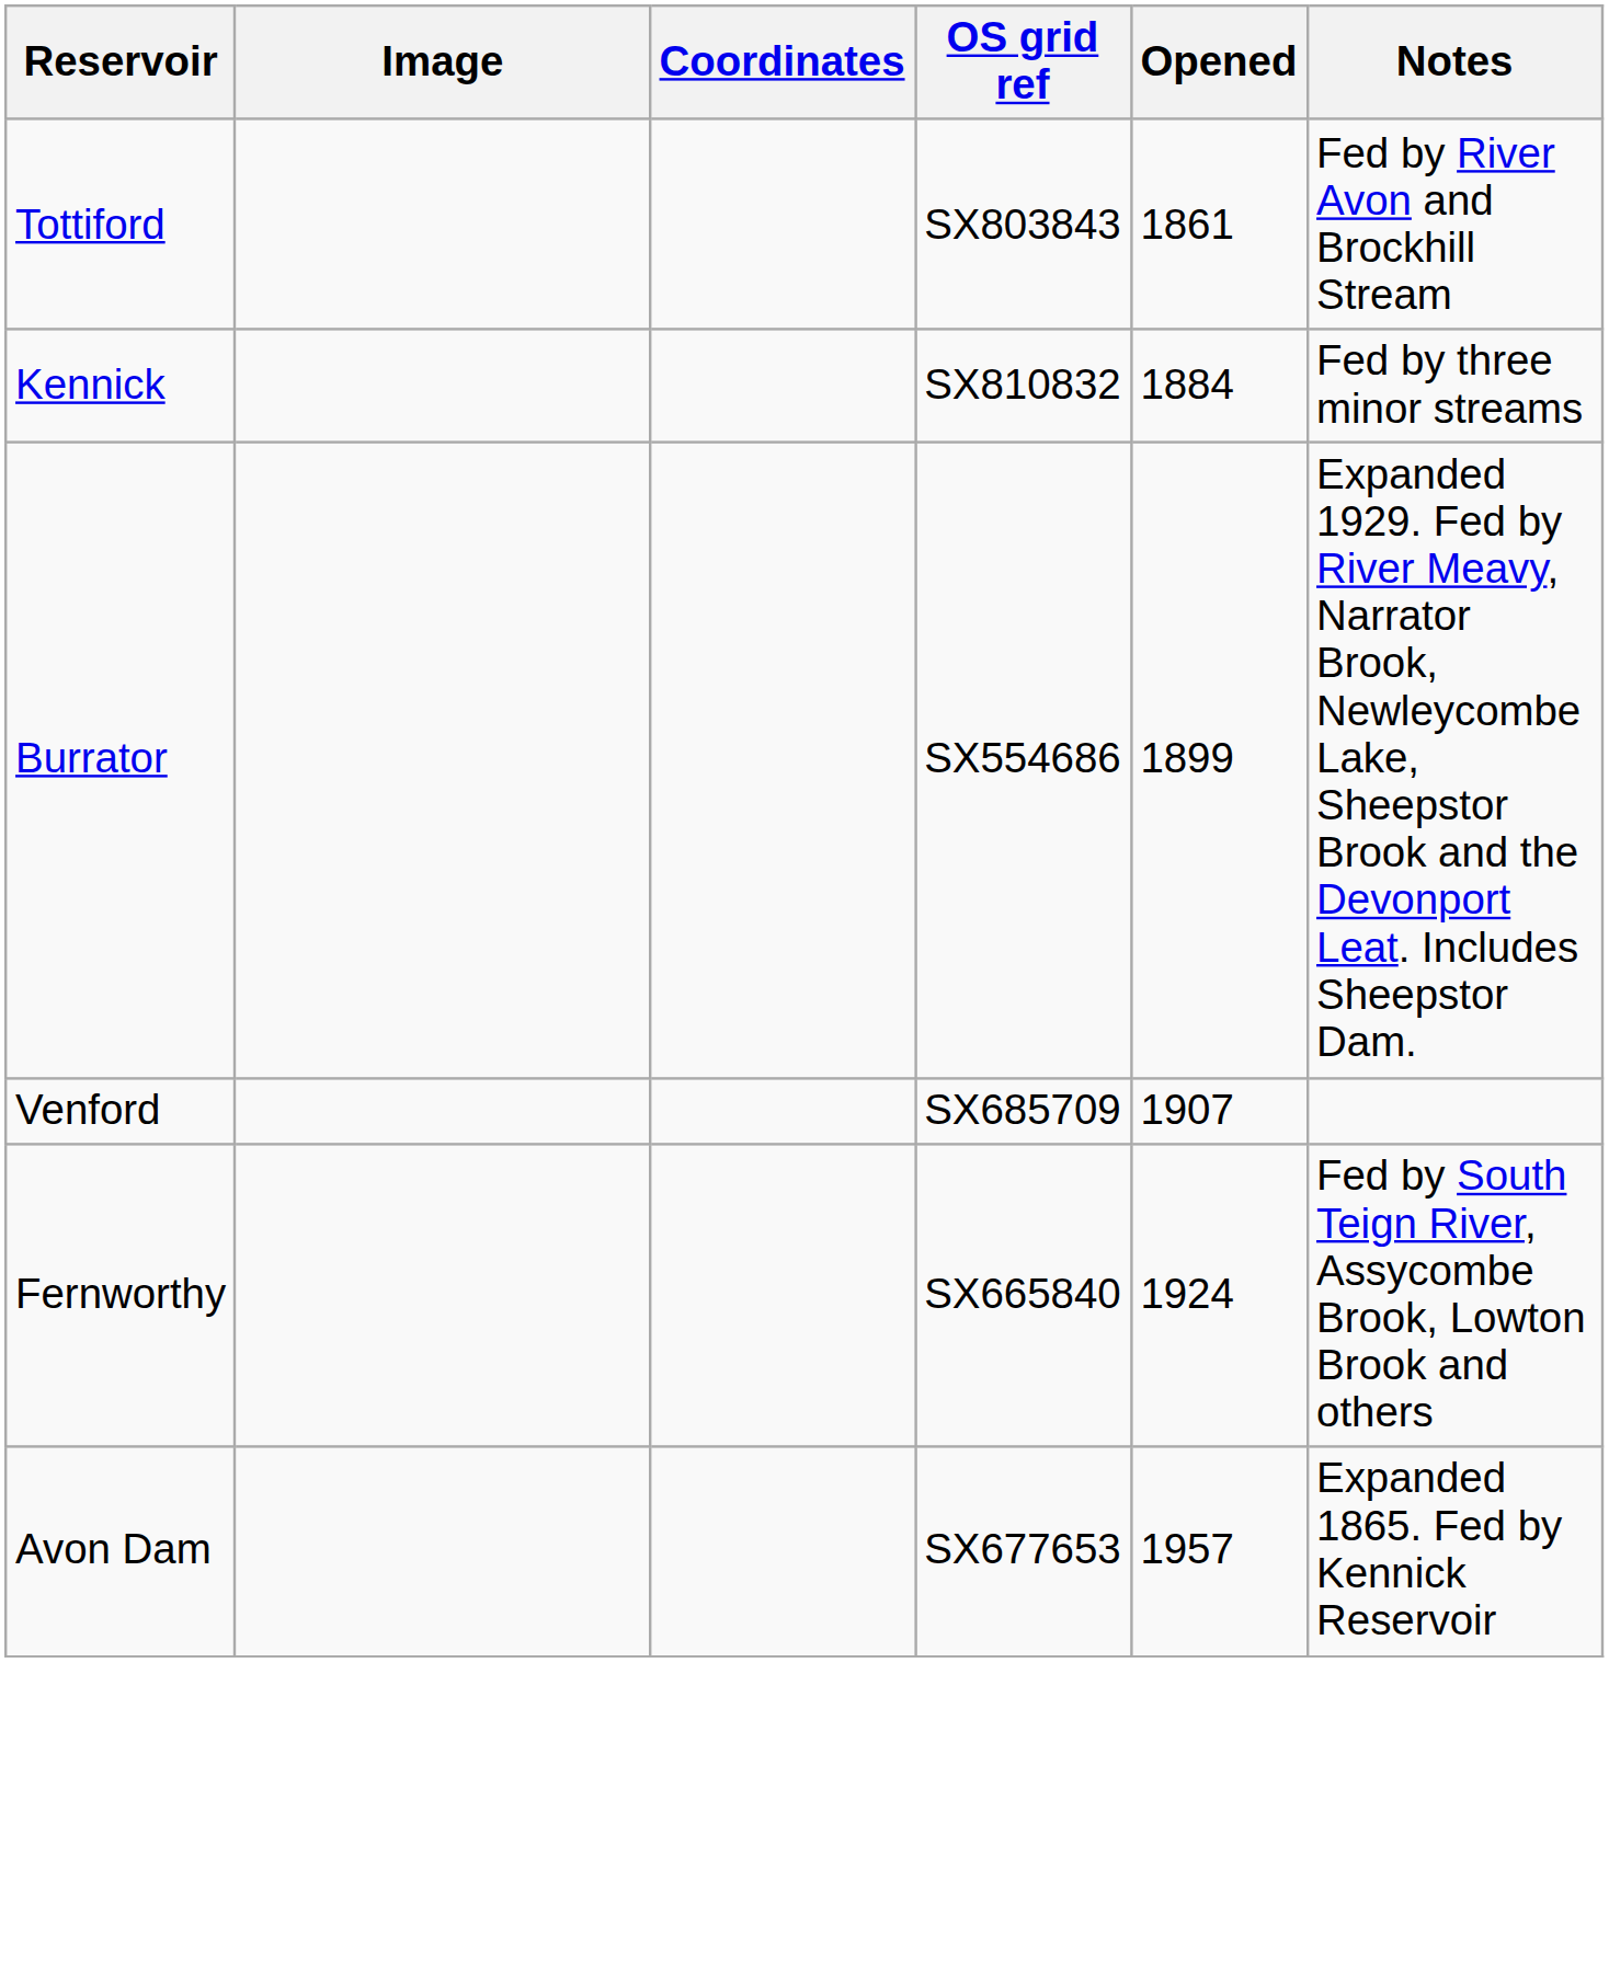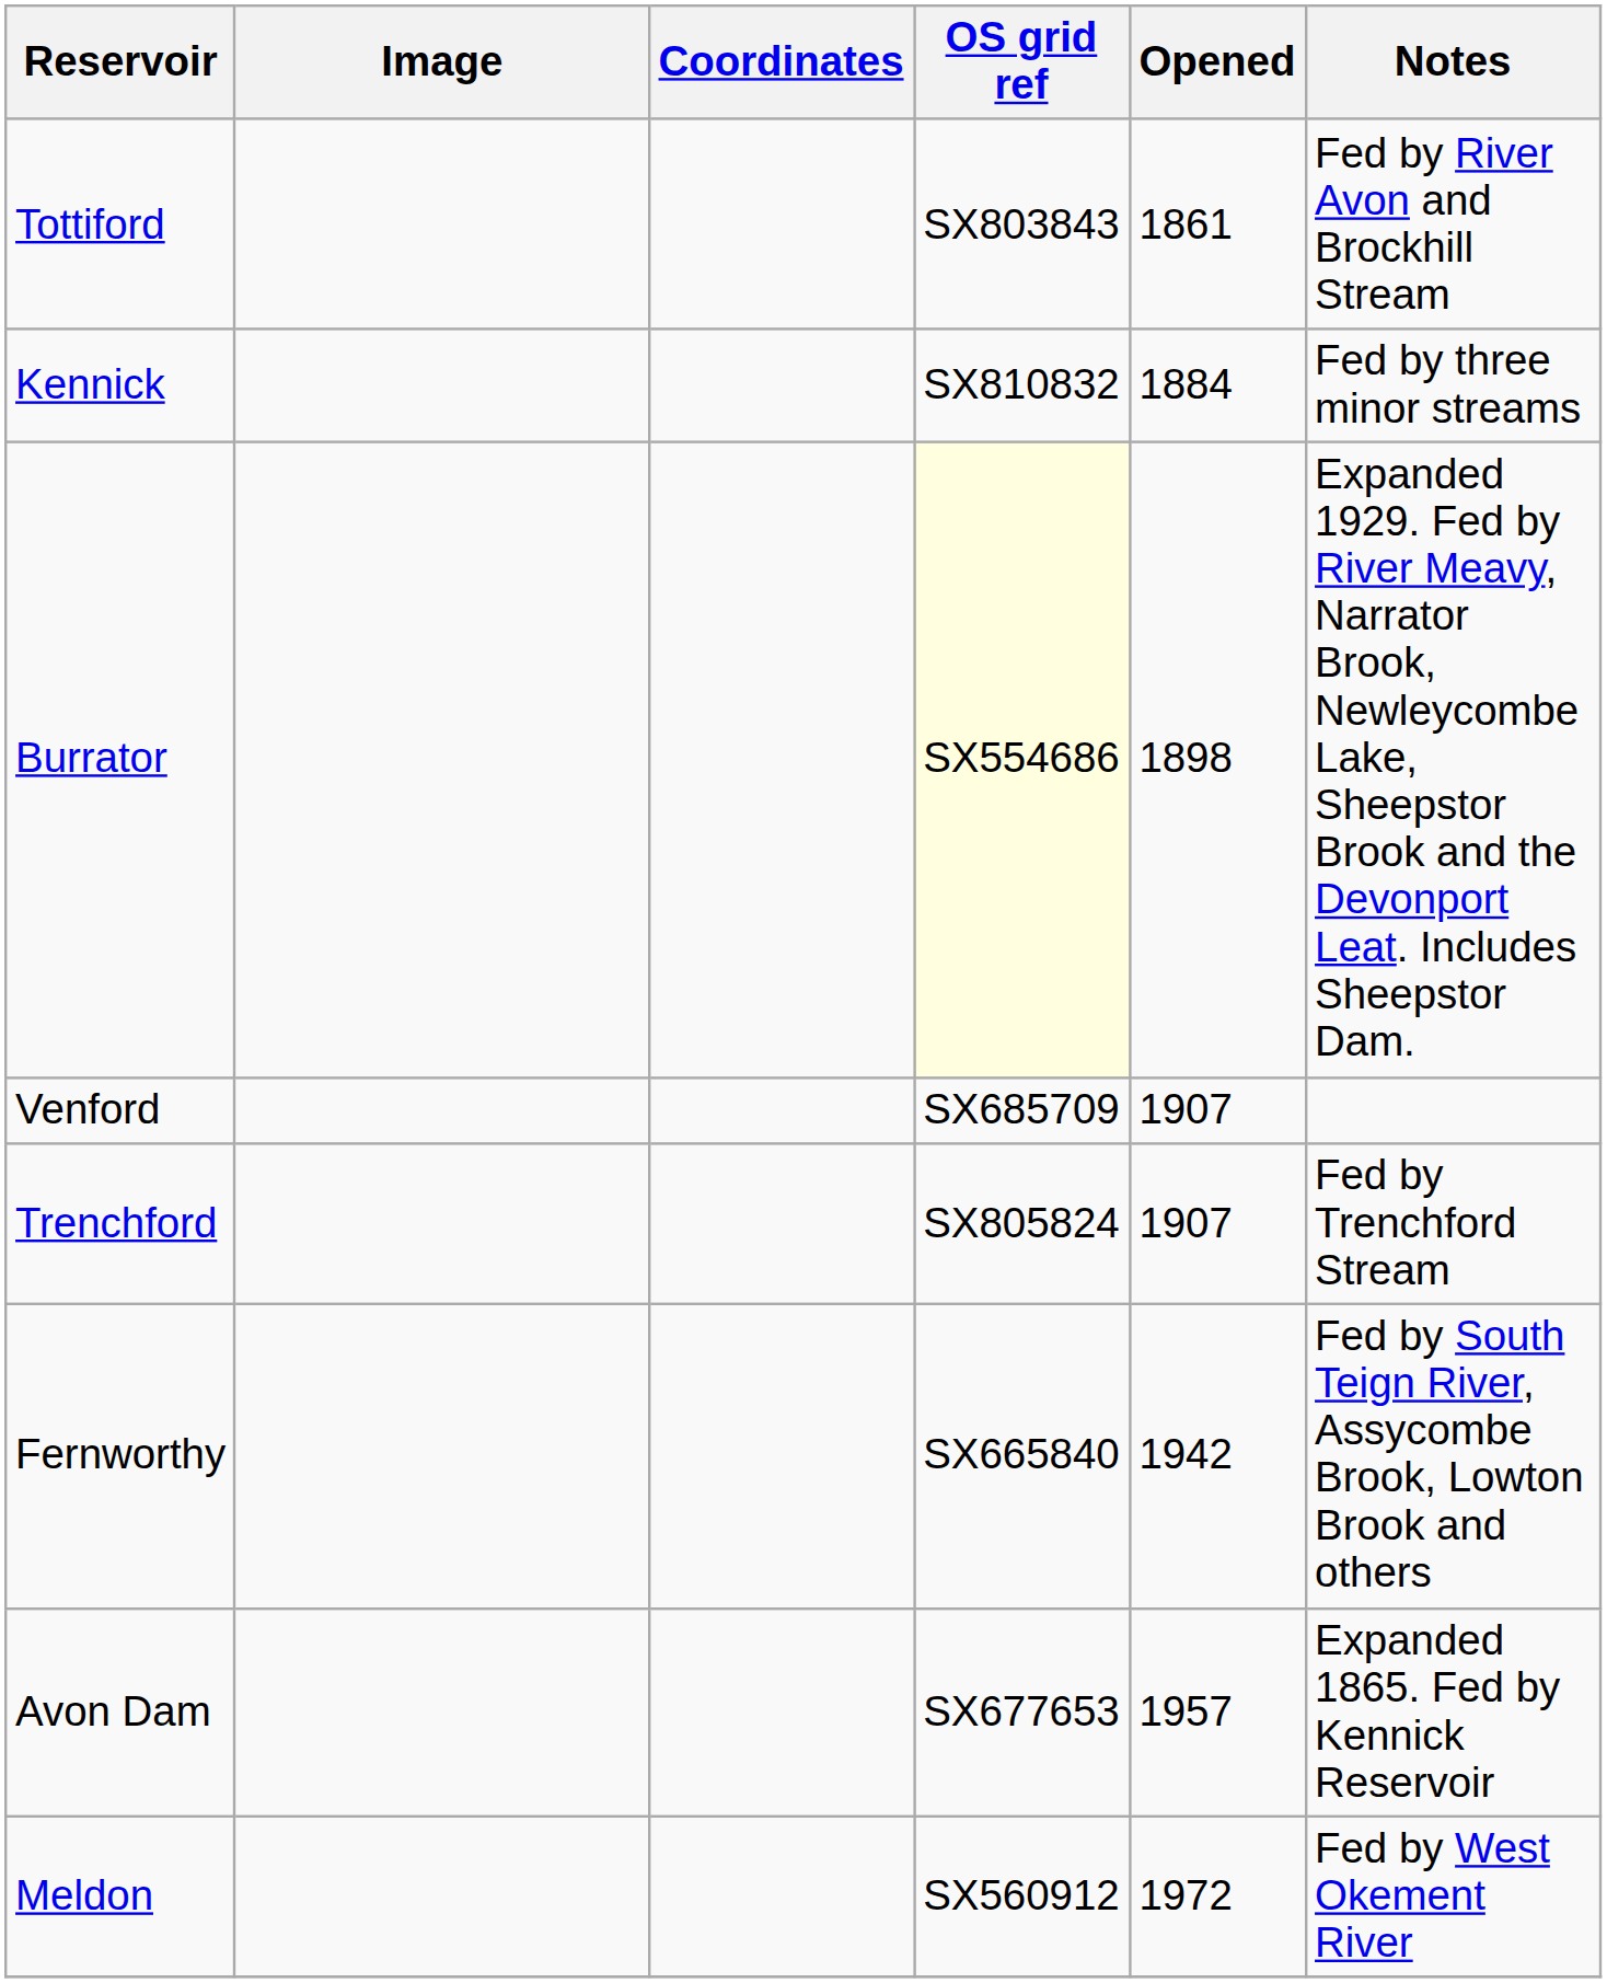 <table class="wikitable sortable">
 <tr>
 <th>Reservoir</th>
 <th class="unsortable" align="center" width="150px">Image</th>
 <th><a href='#'>Coordinates</a></th>
 <th><a href='#'>OS grid ref</a></th>
 <th>Opened</th>
 <th>Notes</th>
 </tr>
 <tr>
 <td><a href='#'>Tottiford</a></td>
 <td></td>
 <td></td>
 <td>SX803843</td>
 <td>1861</td>
 <td>Fed by <a href='#'>River Avon</a> and Brockhill Stream</td>
 </tr>
 <tr>
 <td><a href='#'>Kennick</a></td>
 <td></td>
 <td></td>
 <td>SX810832</td>
 <td>1884</td>
 <td>Fed by three minor streams</td>
 </tr>
 <tr>
 <td><a href='#'>Burrator</a></td>
 <td></td>
 <td></td>
-<td>SX554686</td>
-<td>1899</td>
+<td style="background: lightyellow;">SX554686</td>
+<td>1898</td>
 <td>Expanded 1929. Fed by <a href='#'>River Meavy</a>, Narrator Brook, Newleycombe Lake, Sheepstor Brook and the <a href='#'>Devonport Leat</a>. Includes Sheepstor Dam.</td>
 </tr>
 <tr>
 <td>Venford</td>
 <td></td>
 <td></td>
 <td>SX685709</td>
 <td>1907</td>
 <td></td>
 </tr>
 <tr>
+<td><a href='#'>Trenchford</a></td>
+<td></td>
+<td></td>
+<td>SX805824</td>
+<td>1907</td>
+<td>Fed by Trenchford Stream</td>
+</tr>
+<tr>
 <td>Fernworthy</td>
 <td></td>
 <td></td>
 <td>SX665840</td>
-<td>1924</td>
+<td>1942</td>
 <td>Fed by <a href='#'>South Teign River</a>, Assycombe Brook, Lowton Brook and others</td>
 </tr>
 <tr>
 <td>Avon Dam</td>
 <td></td>
 <td></td>
 <td>SX677653</td>
 <td>1957</td>
 <td>Expanded 1865. Fed by Kennick Reservoir</td>
 </tr>
 <tr>
+<td><a href='#'>Meldon</a></td>
+<td></td>
+<td></td>
+<td>SX560912</td>
+<td>1972</td>
+<td>Fed by <a href='#'>West Okement River</a></td>
+</tr>
+<tr>
 </tr>
 </table>
